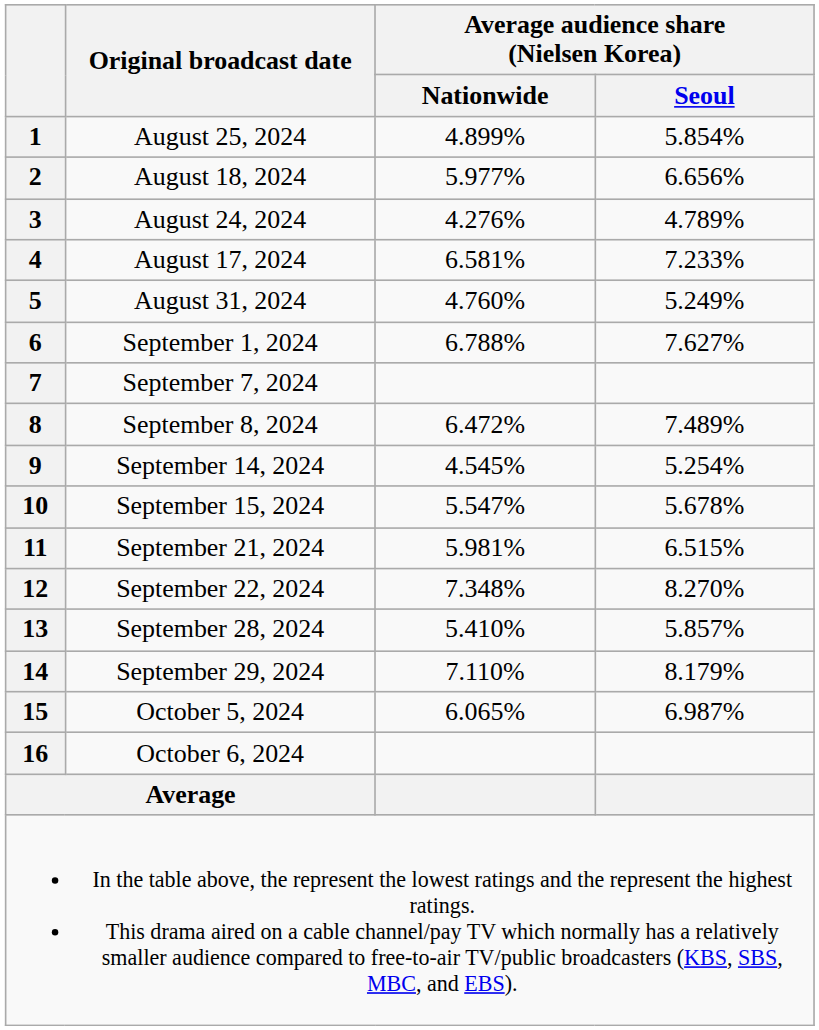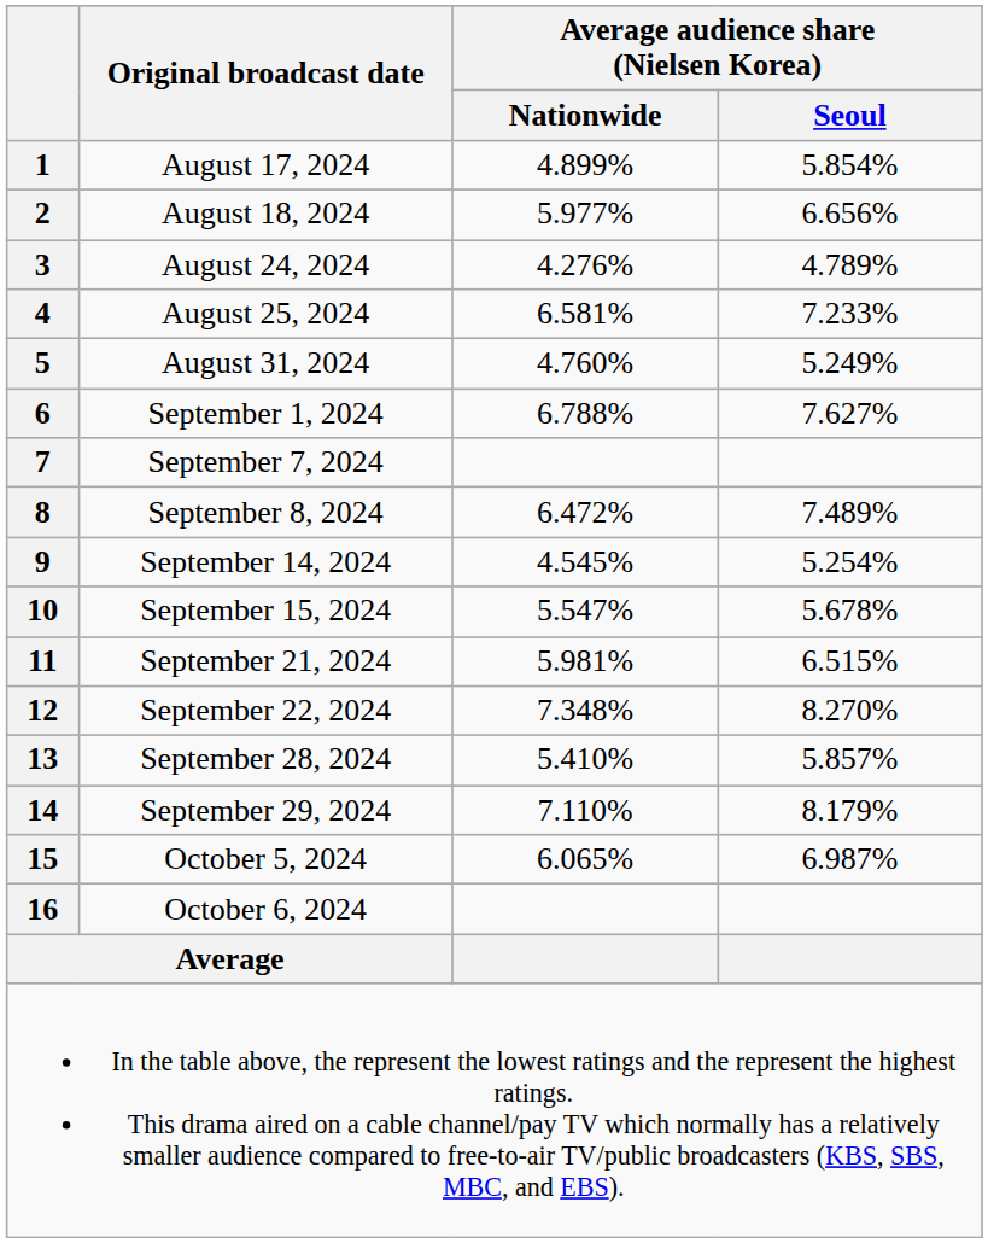 <table class="wikitable" style="margin-left:auto; margin-right:auto; width:500px; text-align:center">
 <tr>
 <th scope="col" rowspan="2"></th>
 <th scope="col" rowspan="2">Original broadcast date</th>
 <th scope="col" colspan="2">Average audience share<br>(Nielsen Korea)</th>
 </tr>
 <tr>
 <th scope="col" style="width:8em">Nationwide</th>
 <th scope="col" style="width:8em"><a href='#'>Seoul</a></th>
 </tr>
 <tr>
 <th scope="col">1</th>
-<td>August 25, 2024</td>
+<td>August 17, 2024</td>
 <td>4.899% </td>
 <td>5.854% </td>
 </tr>
 <tr>
 <th scope="col">2</th>
 <td>August 18, 2024</td>
 <td>5.977% </td>
 <td>6.656% </td>
 </tr>
 <tr>
 <th scope="col">3</th>
 <td>August 24, 2024</td>
 <td>4.276% </td>
 <td>4.789% </td>
 </tr>
 <tr>
 <th scope="col">4</th>
-<td>August 17, 2024</td>
+<td>August 25, 2024</td>
 <td>6.581% </td>
 <td>7.233% </td>
 </tr>
 <tr>
 <th scope="col">5</th>
 <td>August 31, 2024</td>
 <td>4.760% </td>
 <td>5.249% </td>
 </tr>
 <tr>
 <th scope="col">6</th>
 <td>September 1, 2024</td>
 <td>6.788% </td>
 <td>7.627% </td>
 </tr>
 <tr>
 <th scope="col">7</th>
 <td>September 7, 2024</td>
 <td><strong></strong> </td>
 <td><strong></strong> </td>
 </tr>
 <tr>
 <th scope="col">8</th>
 <td>September 8, 2024</td>
 <td>6.472% </td>
 <td>7.489% </td>
 </tr>
 <tr>
 <th scope="col">9</th>
 <td>September 14, 2024</td>
 <td>4.545% </td>
 <td>5.254% </td>
 </tr>
 <tr>
 <th scope="col">10</th>
 <td>September 15, 2024</td>
 <td>5.547% </td>
 <td>5.678% </td>
 </tr>
 <tr>
 <th scope="col">11</th>
 <td>September 21, 2024</td>
 <td>5.981% </td>
 <td>6.515% </td>
 </tr>
 <tr>
 <th scope="col">12</th>
 <td>September 22, 2024</td>
 <td>7.348%</td>
 <td>8.270%</td>
 </tr>
 <tr>
 <th scope="col">13</th>
 <td>September 28, 2024</td>
 <td>5.410% </td>
 <td>5.857% </td>
 </tr>
 <tr>
 <th scope="col">14</th>
 <td>September 29, 2024</td>
 <td>7.110% </td>
 <td>8.179% </td>
 </tr>
 <tr>
 <th scope="col">15</th>
 <td>October 5, 2024</td>
 <td>6.065% </td>
 <td>6.987% </td>
 </tr>
 <tr>
 <th scope="col">16</th>
 <td>October 6, 2024</td>
 <td><strong></strong> </td>
 <td><strong></strong> </td>
 </tr>
 <tr>
 <th scope="col" colspan="2">Average</th>
 <th scope="col"></th>
 <th scope="col"></th>
 </tr>
 <tr>
 <td colspan="4" style="font-size:85%"><br><ul><li>In the table above, the <strong></strong> represent the lowest ratings and the <strong></strong> represent the highest ratings.</li><li>This drama aired on a cable channel/pay TV which normally has a relatively smaller audience compared to free-to-air TV/public broadcasters (<a href='#'>KBS</a>, <a href='#'>SBS</a>, <a href='#'>MBC</a>, and <a href='#'>EBS</a>).</li></ul></td>
 </tr>
 </table>
